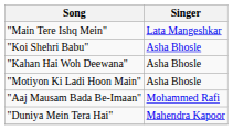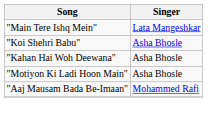 <table class="wikitable">
 <tr>
 <th>Song</th>
 <th>Singer</th>
 </tr>
 <tr>
 <td>"Main Tere Ishq Mein"</td>
 <td><a href='#'>Lata Mangeshkar</a></td>
 </tr>
 <tr>
 <td>"Koi Shehri Babu"</td>
 <td><a href='#'>Asha Bhosle</a></td>
 </tr>
 <tr>
 <td>"Kahan Hai Woh Deewana"</td>
 <td>Asha Bhosle</td>
 </tr>
 <tr>
 <td>"Motiyon Ki Ladi Hoon Main"</td>
 <td>Asha Bhosle</td>
 </tr>
 <tr>
 <td>"Aaj Mausam Bada Be-Imaan"</td>
 <td><a href='#'>Mohammed Rafi</a></td>
 </tr>
 <tr>
-<td>"Duniya Mein Tera Hai"</td>
-<td><a href='#'>Mahendra Kapoor</a></td>
-</tr>
-<tr>
 </tr>
 </table>
